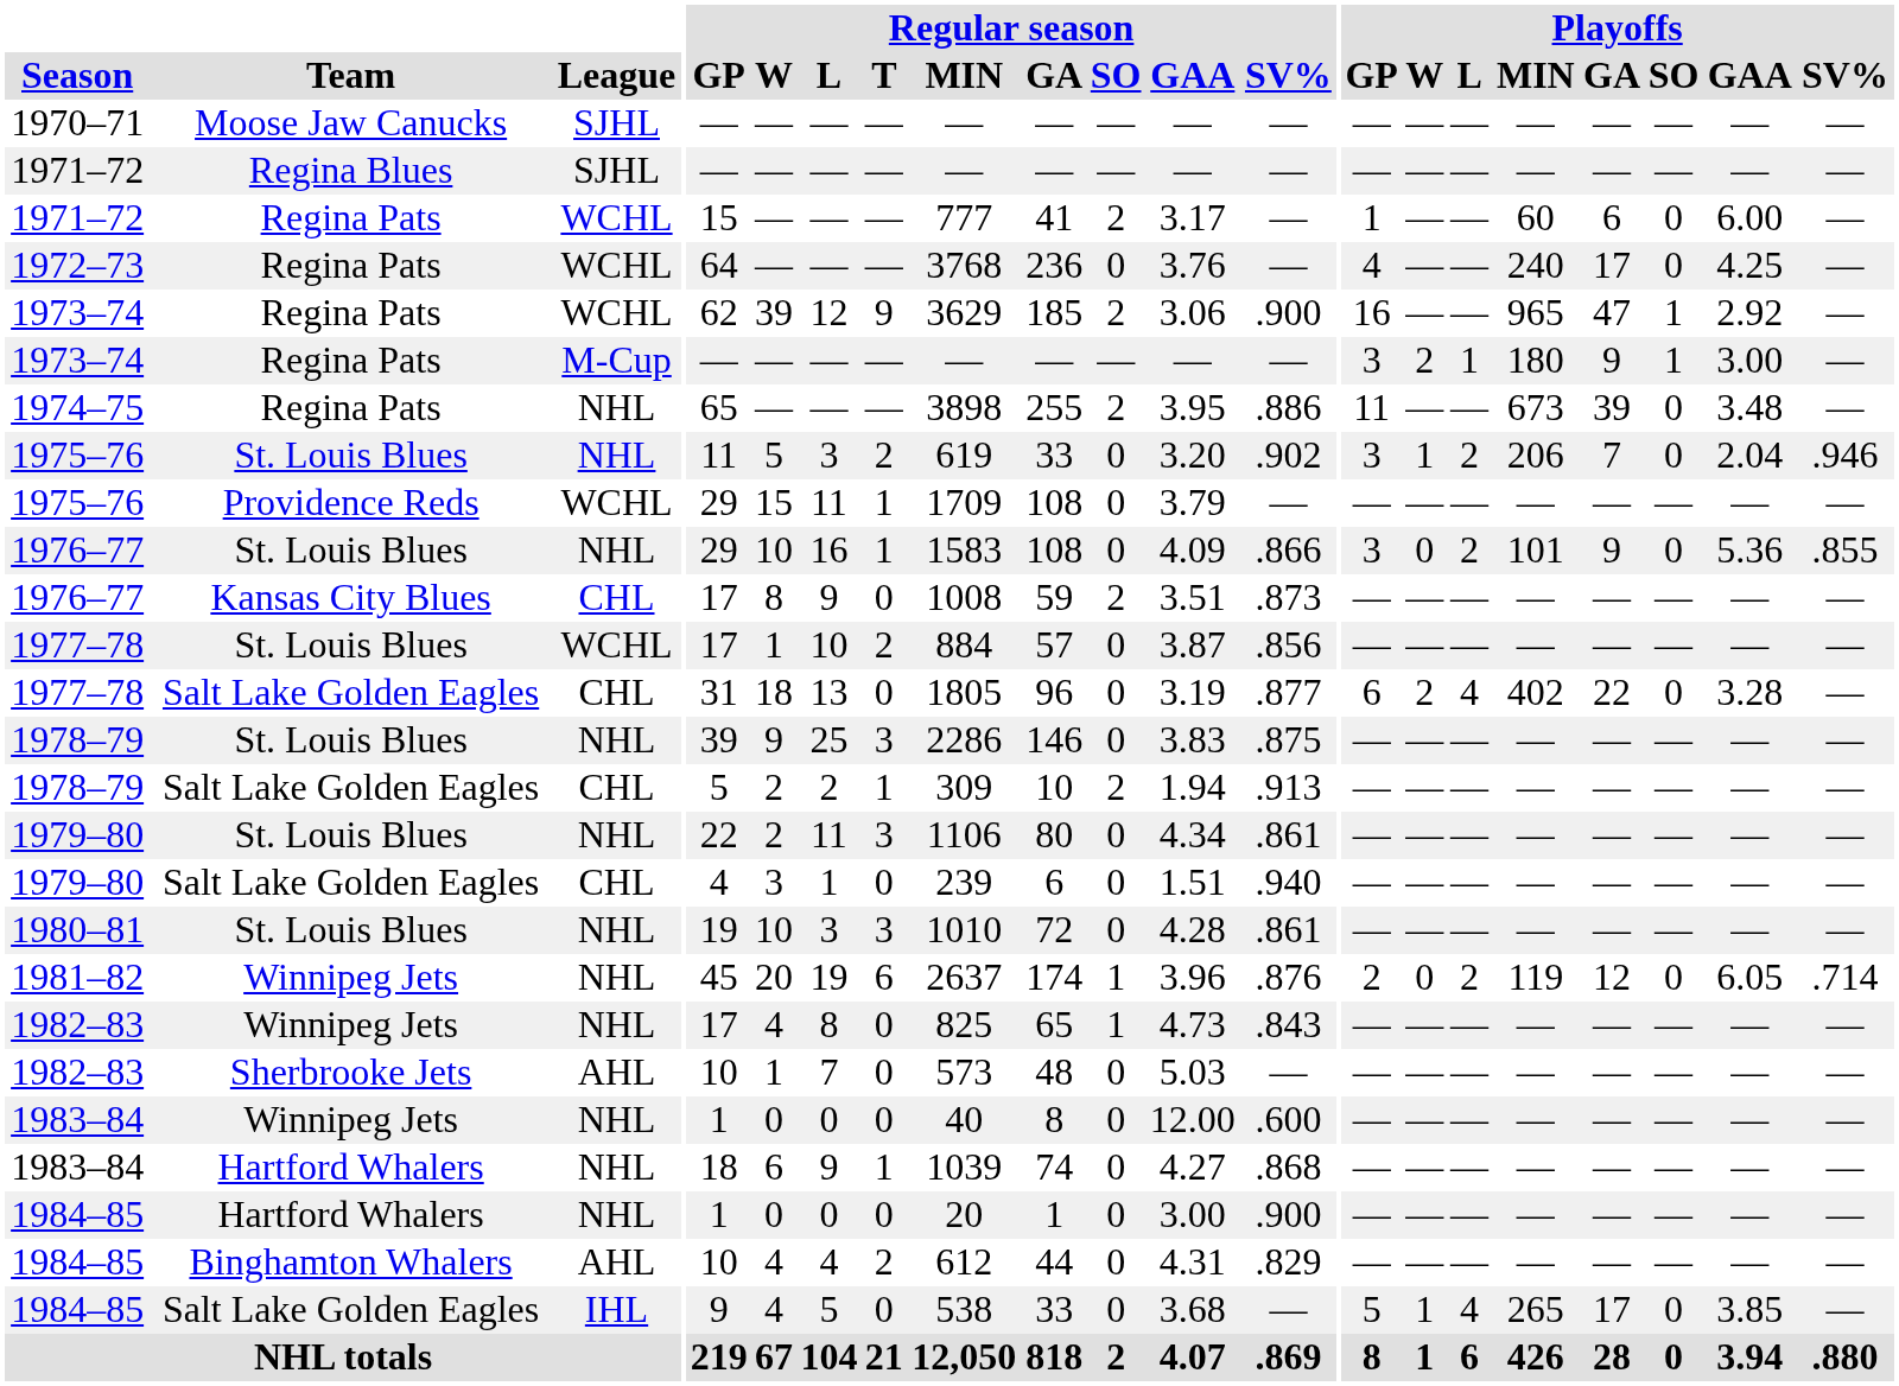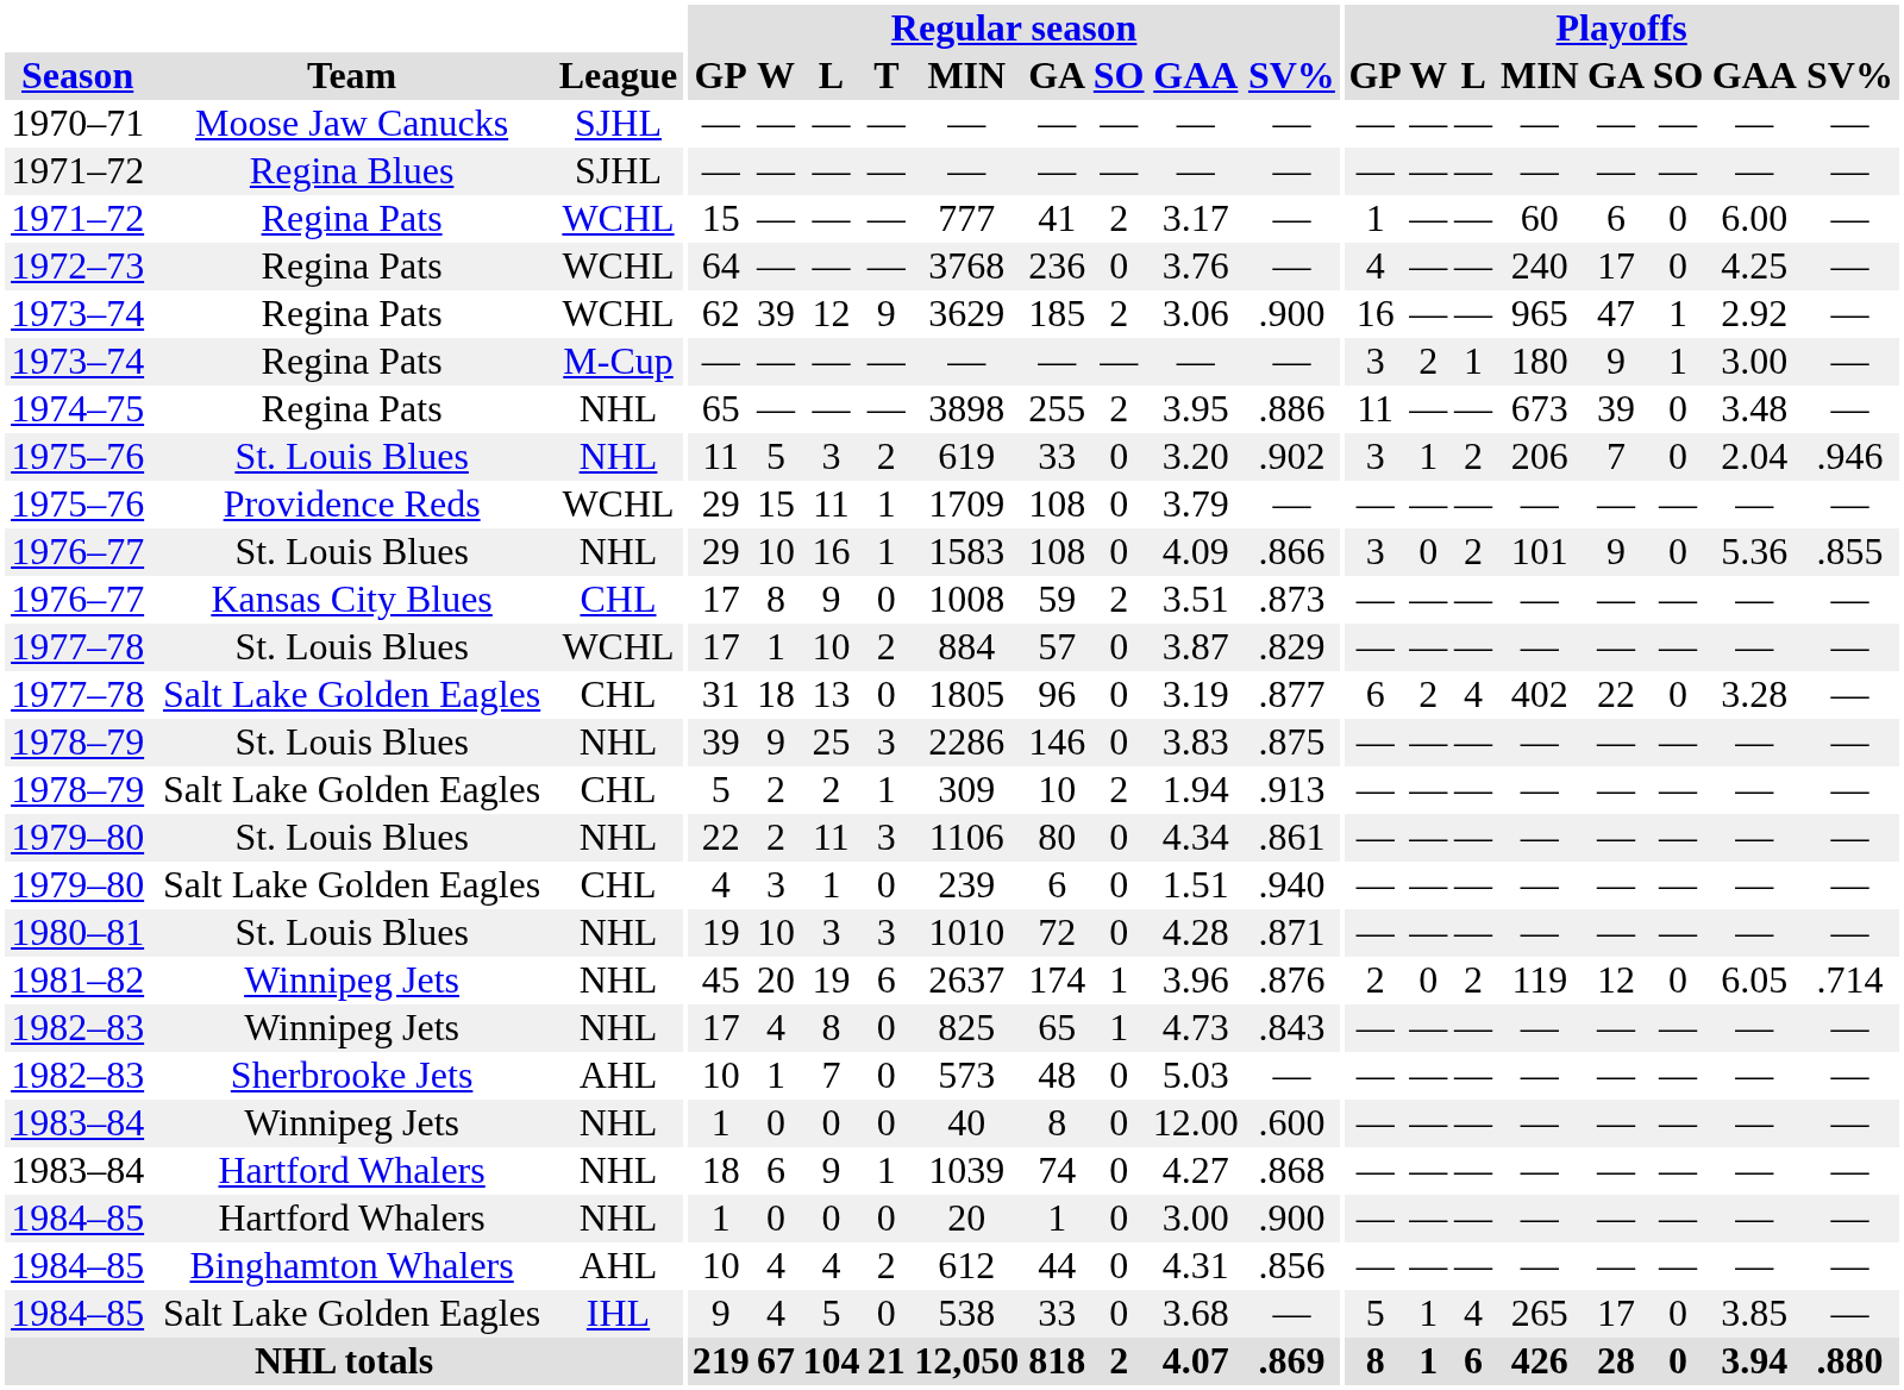 <table border="0" cellpadding="1" cellspacing="0" style="width:90%; text-align:center;">
 <tr bgcolor="#e0e0e0">
 <th colspan="3" bgcolor="#ffffff"></th>
 <th rowspan="99" bgcolor="#ffffff"></th>
 <th colspan="9" bgcolor="#e0e0e0"><a href='#'>Regular season</a></th>
 <th rowspan="99" bgcolor="#ffffff"></th>
 <th colspan="8" bgcolor="#e0e0e0"><a href='#'>Playoffs</a></th>
 </tr>
 <tr bgcolor="#e0e0e0">
 <th><a href='#'>Season</a></th>
 <th>Team</th>
 <th>League</th>
 <th>GP</th>
 <th>W</th>
 <th>L</th>
 <th>T</th>
 <th>MIN</th>
 <th>GA</th>
 <th><a href='#'>SO</a></th>
 <th><a href='#'>GAA</a></th>
 <th><a href='#'>SV%</a></th>
 <th>GP</th>
 <th>W</th>
 <th>L</th>
 <th>MIN</th>
 <th>GA</th>
 <th>SO</th>
 <th>GAA</th>
 <th>SV%</th>
 </tr>
 <tr>
 <td>1970–71</td>
 <td><a href='#'>Moose Jaw Canucks</a></td>
 <td><a href='#'>SJHL</a></td>
 <td>—</td>
 <td>—</td>
 <td>—</td>
 <td>—</td>
 <td>—</td>
 <td>—</td>
 <td>—</td>
 <td>—</td>
 <td>—</td>
 <td>—</td>
 <td>—</td>
 <td>—</td>
 <td>—</td>
 <td>—</td>
 <td>—</td>
 <td>—</td>
 <td>—</td>
 </tr>
 <tr bgcolor="#f0f0f0">
 <td>1971–72</td>
 <td><a href='#'>Regina Blues</a></td>
 <td>SJHL</td>
 <td>—</td>
 <td>—</td>
 <td>—</td>
 <td>—</td>
 <td>—</td>
 <td>—</td>
 <td>—</td>
 <td>—</td>
 <td>—</td>
 <td>—</td>
 <td>—</td>
 <td>—</td>
 <td>—</td>
 <td>—</td>
 <td>—</td>
 <td>—</td>
 <td>—</td>
 </tr>
 <tr>
 <td><a href='#'>1971–72</a></td>
 <td><a href='#'>Regina Pats</a></td>
 <td><a href='#'>WCHL</a></td>
 <td>15</td>
 <td>—</td>
 <td>—</td>
 <td>—</td>
 <td>777</td>
 <td>41</td>
 <td>2</td>
 <td>3.17</td>
 <td>—</td>
 <td>1</td>
 <td>—</td>
 <td>—</td>
 <td>60</td>
 <td>6</td>
 <td>0</td>
 <td>6.00</td>
 <td>—</td>
 </tr>
 <tr bgcolor="#f0f0f0">
 <td><a href='#'>1972–73</a></td>
 <td>Regina Pats</td>
 <td>WCHL</td>
 <td>64</td>
 <td>—</td>
 <td>—</td>
 <td>—</td>
 <td>3768</td>
 <td>236</td>
 <td>0</td>
 <td>3.76</td>
 <td>—</td>
 <td>4</td>
 <td>—</td>
 <td>—</td>
 <td>240</td>
 <td>17</td>
 <td>0</td>
 <td>4.25</td>
 <td>—</td>
 </tr>
 <tr>
 <td><a href='#'>1973–74</a></td>
 <td>Regina Pats</td>
 <td>WCHL</td>
 <td>62</td>
 <td>39</td>
 <td>12</td>
 <td>9</td>
 <td>3629</td>
 <td>185</td>
 <td>2</td>
 <td>3.06</td>
 <td>.900</td>
 <td>16</td>
 <td>—</td>
 <td>—</td>
 <td>965</td>
 <td>47</td>
 <td>1</td>
 <td>2.92</td>
 <td>—</td>
 </tr>
 <tr bgcolor="#f0f0f0">
 <td><a href='#'>1973–74</a></td>
 <td>Regina Pats</td>
 <td><a href='#'>M-Cup</a></td>
 <td>—</td>
 <td>—</td>
 <td>—</td>
 <td>—</td>
 <td>—</td>
 <td>—</td>
 <td>—</td>
 <td>—</td>
 <td>—</td>
 <td>3</td>
 <td>2</td>
 <td>1</td>
 <td>180</td>
 <td>9</td>
 <td>1</td>
 <td>3.00</td>
 <td>—</td>
 </tr>
 <tr>
 <td><a href='#'>1974–75</a></td>
 <td>Regina Pats</td>
 <td>NHL</td>
 <td>65</td>
 <td>—</td>
 <td>—</td>
 <td>—</td>
 <td>3898</td>
 <td>255</td>
 <td>2</td>
 <td>3.95</td>
 <td>.886</td>
 <td>11</td>
 <td>—</td>
 <td>—</td>
 <td>673</td>
 <td>39</td>
 <td>0</td>
 <td>3.48</td>
 <td>—</td>
 </tr>
 <tr bgcolor="#f0f0f0">
 <td><a href='#'>1975–76</a></td>
 <td><a href='#'>St. Louis Blues</a></td>
 <td><a href='#'>NHL</a></td>
 <td>11</td>
 <td>5</td>
 <td>3</td>
 <td>2</td>
 <td>619</td>
 <td>33</td>
 <td>0</td>
 <td>3.20</td>
 <td>.902</td>
 <td>3</td>
 <td>1</td>
 <td>2</td>
 <td>206</td>
 <td>7</td>
 <td>0</td>
 <td>2.04</td>
 <td>.946</td>
 </tr>
 <tr>
 <td><a href='#'>1975–76</a></td>
 <td><a href='#'>Providence Reds</a></td>
 <td>WCHL</td>
 <td>29</td>
 <td>15</td>
 <td>11</td>
 <td>1</td>
 <td>1709</td>
 <td>108</td>
 <td>0</td>
 <td>3.79</td>
 <td>—</td>
 <td>—</td>
 <td>—</td>
 <td>—</td>
 <td>—</td>
 <td>—</td>
 <td>—</td>
 <td>—</td>
 <td>—</td>
 </tr>
 <tr bgcolor="#f0f0f0">
 <td><a href='#'>1976–77</a></td>
 <td>St. Louis Blues</td>
 <td>NHL</td>
 <td>29</td>
 <td>10</td>
 <td>16</td>
 <td>1</td>
 <td>1583</td>
 <td>108</td>
 <td>0</td>
 <td>4.09</td>
 <td>.866</td>
 <td>3</td>
 <td>0</td>
 <td>2</td>
 <td>101</td>
 <td>9</td>
 <td>0</td>
 <td>5.36</td>
 <td>.855</td>
 </tr>
 <tr>
 <td><a href='#'>1976–77</a></td>
 <td><a href='#'>Kansas City Blues</a></td>
 <td><a href='#'>CHL</a></td>
 <td>17</td>
 <td>8</td>
 <td>9</td>
 <td>0</td>
 <td>1008</td>
 <td>59</td>
 <td>2</td>
 <td>3.51</td>
 <td>.873</td>
 <td>—</td>
 <td>—</td>
 <td>—</td>
 <td>—</td>
 <td>—</td>
 <td>—</td>
 <td>—</td>
 <td>—</td>
 </tr>
 <tr bgcolor="#f0f0f0">
 <td><a href='#'>1977–78</a></td>
 <td>St. Louis Blues</td>
 <td>WCHL</td>
 <td>17</td>
 <td>1</td>
 <td>10</td>
 <td>2</td>
 <td>884</td>
 <td>57</td>
 <td>0</td>
 <td>3.87</td>
-<td>.856</td>
+<td>.829</td>
 <td>—</td>
 <td>—</td>
 <td>—</td>
 <td>—</td>
 <td>—</td>
 <td>—</td>
 <td>—</td>
 <td>—</td>
 </tr>
 <tr>
 <td><a href='#'>1977–78</a></td>
 <td><a href='#'>Salt Lake Golden Eagles</a></td>
 <td>CHL</td>
 <td>31</td>
 <td>18</td>
 <td>13</td>
 <td>0</td>
 <td>1805</td>
 <td>96</td>
 <td>0</td>
 <td>3.19</td>
 <td>.877</td>
 <td>6</td>
 <td>2</td>
 <td>4</td>
 <td>402</td>
 <td>22</td>
 <td>0</td>
 <td>3.28</td>
 <td>—</td>
 </tr>
 <tr bgcolor="#f0f0f0">
 <td><a href='#'>1978–79</a></td>
 <td>St. Louis Blues</td>
 <td>NHL</td>
 <td>39</td>
 <td>9</td>
 <td>25</td>
 <td>3</td>
 <td>2286</td>
 <td>146</td>
 <td>0</td>
 <td>3.83</td>
 <td>.875</td>
 <td>—</td>
 <td>—</td>
 <td>—</td>
 <td>—</td>
 <td>—</td>
 <td>—</td>
 <td>—</td>
 <td>—</td>
 </tr>
 <tr>
 <td><a href='#'>1978–79</a></td>
 <td>Salt Lake Golden Eagles</td>
 <td>CHL</td>
 <td>5</td>
 <td>2</td>
 <td>2</td>
 <td>1</td>
 <td>309</td>
 <td>10</td>
 <td>2</td>
 <td>1.94</td>
 <td>.913</td>
 <td>—</td>
 <td>—</td>
 <td>—</td>
 <td>—</td>
 <td>—</td>
 <td>—</td>
 <td>—</td>
 <td>—</td>
 </tr>
 <tr bgcolor="#f0f0f0">
 <td><a href='#'>1979–80</a></td>
 <td>St. Louis Blues</td>
 <td>NHL</td>
 <td>22</td>
 <td>2</td>
 <td>11</td>
 <td>3</td>
 <td>1106</td>
 <td>80</td>
 <td>0</td>
 <td>4.34</td>
 <td>.861</td>
 <td>—</td>
 <td>—</td>
 <td>—</td>
 <td>—</td>
 <td>—</td>
 <td>—</td>
 <td>—</td>
 <td>—</td>
 </tr>
 <tr>
 <td><a href='#'>1979–80</a></td>
 <td>Salt Lake Golden Eagles</td>
 <td>CHL</td>
 <td>4</td>
 <td>3</td>
 <td>1</td>
 <td>0</td>
 <td>239</td>
 <td>6</td>
 <td>0</td>
 <td>1.51</td>
 <td>.940</td>
 <td>—</td>
 <td>—</td>
 <td>—</td>
 <td>—</td>
 <td>—</td>
 <td>—</td>
 <td>—</td>
 <td>—</td>
 </tr>
 <tr bgcolor="#f0f0f0">
 <td><a href='#'>1980–81</a></td>
 <td>St. Louis Blues</td>
 <td>NHL</td>
 <td>19</td>
 <td>10</td>
 <td>3</td>
 <td>3</td>
 <td>1010</td>
 <td>72</td>
 <td>0</td>
 <td>4.28</td>
-<td>.861</td>
+<td>.871</td>
 <td>—</td>
 <td>—</td>
 <td>—</td>
 <td>—</td>
 <td>—</td>
 <td>—</td>
 <td>—</td>
 <td>—</td>
 </tr>
 <tr>
 <td><a href='#'>1981–82</a></td>
 <td><a href='#'>Winnipeg Jets</a></td>
 <td>NHL</td>
 <td>45</td>
 <td>20</td>
 <td>19</td>
 <td>6</td>
 <td>2637</td>
 <td>174</td>
 <td>1</td>
 <td>3.96</td>
 <td>.876</td>
 <td>2</td>
 <td>0</td>
 <td>2</td>
 <td>119</td>
 <td>12</td>
 <td>0</td>
 <td>6.05</td>
 <td>.714</td>
 </tr>
 <tr bgcolor="#f0f0f0">
 <td><a href='#'>1982–83</a></td>
 <td>Winnipeg Jets</td>
 <td>NHL</td>
 <td>17</td>
 <td>4</td>
 <td>8</td>
 <td>0</td>
 <td>825</td>
 <td>65</td>
 <td>1</td>
 <td>4.73</td>
 <td>.843</td>
 <td>—</td>
 <td>—</td>
 <td>—</td>
 <td>—</td>
 <td>—</td>
 <td>—</td>
 <td>—</td>
 <td>—</td>
 </tr>
 <tr>
 <td><a href='#'>1982–83</a></td>
 <td><a href='#'>Sherbrooke Jets</a></td>
 <td>AHL</td>
 <td>10</td>
 <td>1</td>
 <td>7</td>
 <td>0</td>
 <td>573</td>
 <td>48</td>
 <td>0</td>
 <td>5.03</td>
 <td>—</td>
 <td>—</td>
 <td>—</td>
 <td>—</td>
 <td>—</td>
 <td>—</td>
 <td>—</td>
 <td>—</td>
 <td>—</td>
 </tr>
 <tr bgcolor="#f0f0f0">
 <td><a href='#'>1983–84</a></td>
 <td>Winnipeg Jets</td>
 <td>NHL</td>
 <td>1</td>
 <td>0</td>
 <td>0</td>
 <td>0</td>
 <td>40</td>
 <td>8</td>
 <td>0</td>
 <td>12.00</td>
 <td>.600</td>
 <td>—</td>
 <td>—</td>
 <td>—</td>
 <td>—</td>
 <td>—</td>
 <td>—</td>
 <td>—</td>
 <td>—</td>
 </tr>
 <tr>
 <td>1983–84</td>
 <td><a href='#'>Hartford Whalers</a></td>
 <td>NHL</td>
 <td>18</td>
 <td>6</td>
 <td>9</td>
 <td>1</td>
 <td>1039</td>
 <td>74</td>
 <td>0</td>
 <td>4.27</td>
 <td>.868</td>
 <td>—</td>
 <td>—</td>
 <td>—</td>
 <td>—</td>
 <td>—</td>
 <td>—</td>
 <td>—</td>
 <td>—</td>
 </tr>
 <tr bgcolor="#f0f0f0">
 <td><a href='#'>1984–85</a></td>
 <td>Hartford Whalers</td>
 <td>NHL</td>
 <td>1</td>
 <td>0</td>
 <td>0</td>
 <td>0</td>
 <td>20</td>
 <td>1</td>
 <td>0</td>
 <td>3.00</td>
 <td>.900</td>
 <td>—</td>
 <td>—</td>
 <td>—</td>
 <td>—</td>
 <td>—</td>
 <td>—</td>
 <td>—</td>
 <td>—</td>
 </tr>
 <tr>
 <td><a href='#'>1984–85</a></td>
 <td><a href='#'>Binghamton Whalers</a></td>
 <td>AHL</td>
 <td>10</td>
 <td>4</td>
 <td>4</td>
 <td>2</td>
 <td>612</td>
 <td>44</td>
 <td>0</td>
 <td>4.31</td>
-<td>.829</td>
+<td>.856</td>
 <td>—</td>
 <td>—</td>
 <td>—</td>
 <td>—</td>
 <td>—</td>
 <td>—</td>
 <td>—</td>
 <td>—</td>
 </tr>
 <tr bgcolor="#f0f0f0">
 <td><a href='#'>1984–85</a></td>
 <td>Salt Lake Golden Eagles</td>
 <td><a href='#'>IHL</a></td>
 <td>9</td>
 <td>4</td>
 <td>5</td>
 <td>0</td>
 <td>538</td>
 <td>33</td>
 <td>0</td>
 <td>3.68</td>
 <td>—</td>
 <td>5</td>
 <td>1</td>
 <td>4</td>
 <td>265</td>
 <td>17</td>
 <td>0</td>
 <td>3.85</td>
 <td>—</td>
 </tr>
 <tr bgcolor="#e0e0e0">
 <th colspan=3>NHL totals</th>
 <th>219</th>
 <th>67</th>
 <th>104</th>
 <th>21</th>
 <th>12,050</th>
 <th>818</th>
 <th>2</th>
 <th>4.07</th>
 <th>.869</th>
 <th>8</th>
 <th>1</th>
 <th>6</th>
 <th>426</th>
 <th>28</th>
 <th>0</th>
 <th>3.94</th>
 <th>.880</th>
 </tr>
 </table>
